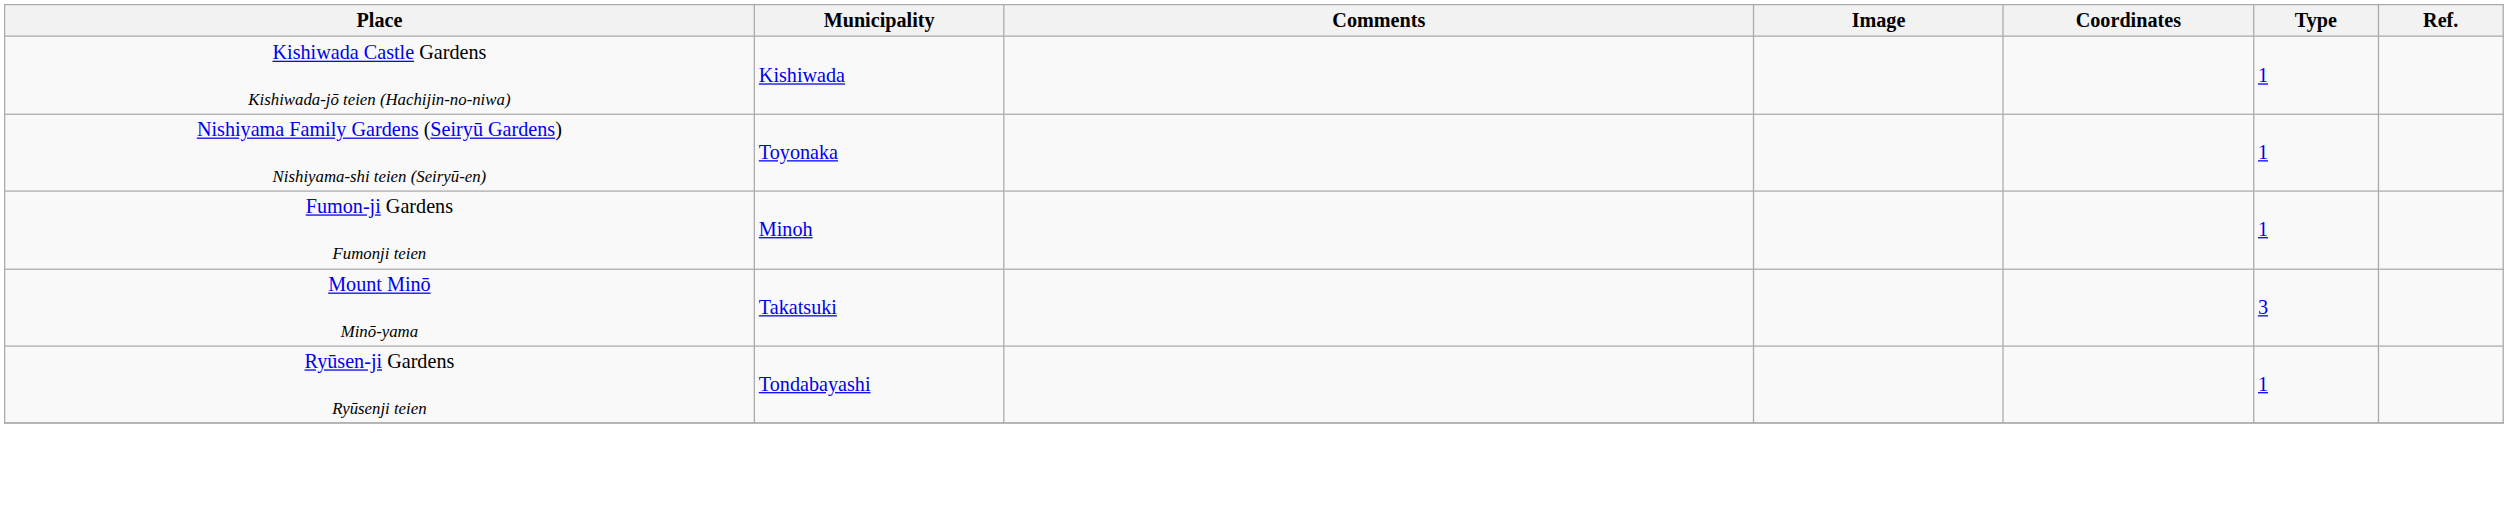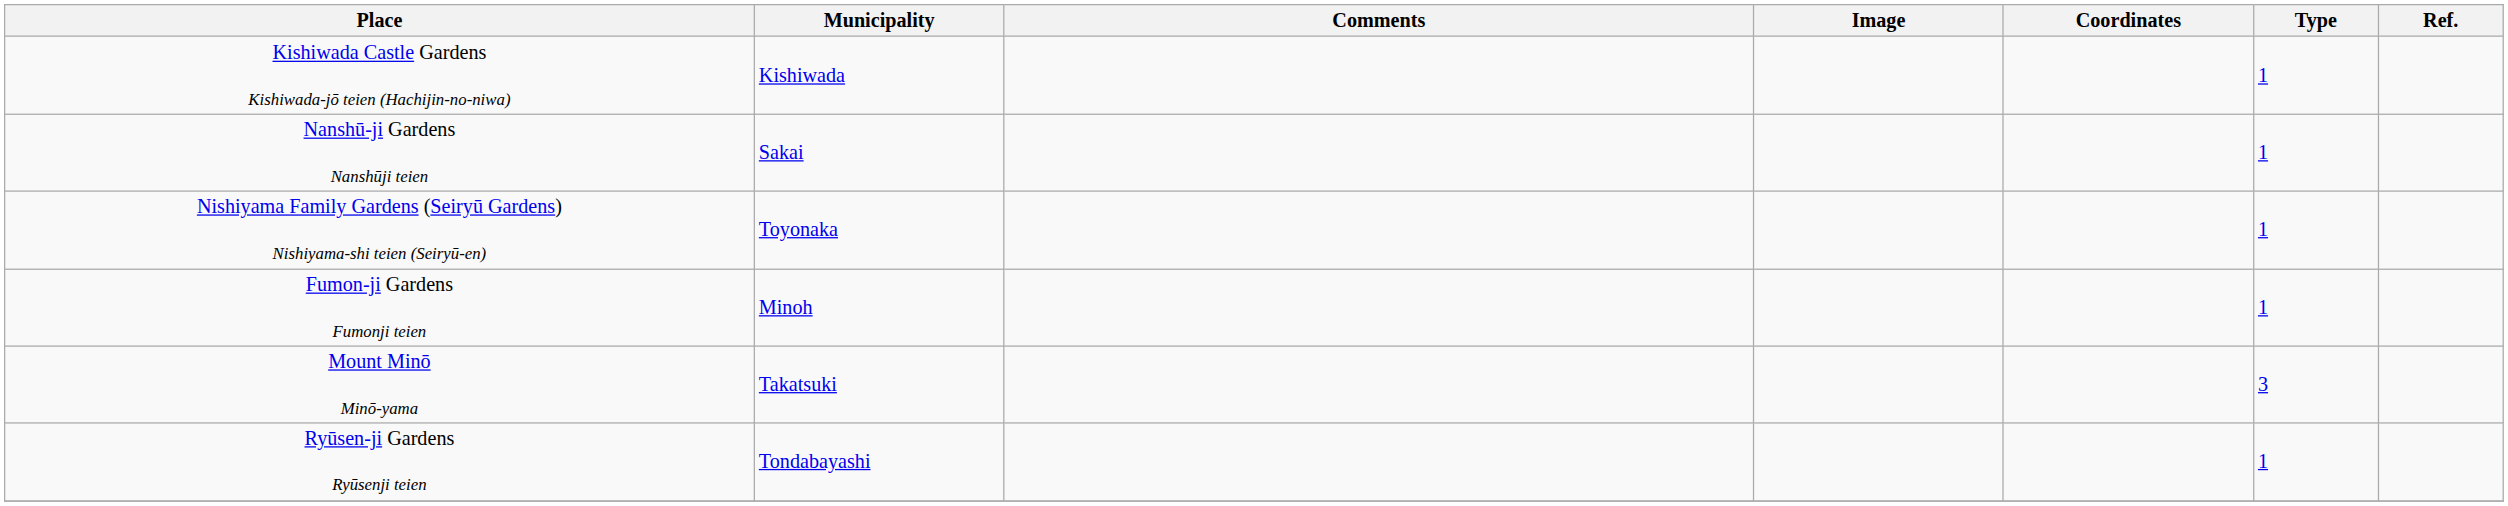 <table class="wikitable sortable"  style="width:100%;">
 <tr>
 <th width="30%" align="left">Place</th>
 <th width="10%" align="left">Municipality</th>
 <th width="30%" align="left" class="unsortable">Comments</th>
 <th width="10%" align="left"  class="unsortable">Image</th>
 <th width="10%" align="left" class="unsortable">Coordinates</th>
 <th width="5%" align="left">Type</th>
 <th width="5%" align="left"  class="unsortable">Ref.</th>
 </tr>
 <tr>
 <td align="center"><a href='#'>Kishiwada Castle</a> Gardens<br><br><small><em>Kishiwada-jō teien (Hachijin-no-niwa)</em></small></td>
 <td><a href='#'>Kishiwada</a></td>
+<td></td>
+<td></td>
+<td></td>
+<td><a href='#'>1</a></td>
+<td></td>
+</tr>
+<tr>
+<td align="center"><a href='#'>Nanshū-ji</a> Gardens<br><br><small><em>Nanshūji teien</em></small></td>
+<td><a href='#'>Sakai</a></td>
 <td></td>
 <td></td>
 <td></td>
 <td><a href='#'>1</a></td>
 <td></td>
 </tr>
 <tr>
 <td align="center"><a href='#'>Nishiyama Family Gardens</a> (<a href='#'>Seiryū Gardens</a>)<br><br><small><em>Nishiyama-shi teien (Seiryū-en)</em></small></td>
 <td><a href='#'>Toyonaka</a></td>
 <td></td>
 <td></td>
 <td></td>
 <td><a href='#'>1</a></td>
 <td></td>
 </tr>
 <tr>
 <td align="center"><a href='#'>Fumon-ji</a> Gardens<br><br><small><em>Fumonji teien</em></small></td>
 <td><a href='#'>Minoh</a></td>
 <td></td>
 <td></td>
 <td></td>
 <td><a href='#'>1</a></td>
 <td></td>
 </tr>
 <tr>
 <td align="center"><a href='#'>Mount Minō</a><br><br><small><em>Minō-yama</em></small></td>
 <td><a href='#'>Takatsuki</a></td>
 <td></td>
 <td></td>
 <td></td>
 <td><a href='#'>3</a></td>
 <td></td>
 </tr>
 <tr>
 <td align="center"><a href='#'>Ryūsen-ji</a> Gardens<br><br><small><em>Ryūsenji teien</em></small></td>
 <td><a href='#'>Tondabayashi</a></td>
 <td></td>
 <td></td>
 <td></td>
 <td><a href='#'>1</a></td>
 <td></td>
 </tr>
 <tr>
 </tr>
 </table>
